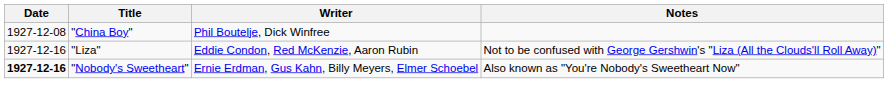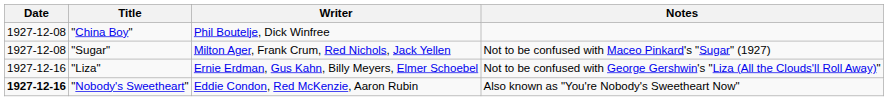 <table class="wikitable" border="1">
 <tr>
 <th>Date</th>
 <th>Title</th>
 <th>Writer</th>
 <th>Notes</th>
 </tr>
 <tr>
 <td>1927-12-08</td>
 <td>"<a href='#'>China Boy</a>"</td>
 <td><a href='#'>Phil Boutelje</a>, Dick Winfree</td>
 <td></td>
 </tr>
 <tr>
+<td>1927-12-08</td>
+<td>"Sugar"</td>
+<td><a href='#'>Milton Ager</a>, Frank Crum, <a href='#'>Red Nichols</a>, <a href='#'>Jack Yellen</a></td>
+<td>Not to be confused with <a href='#'>Maceo Pinkard</a>'s "<a href='#'>Sugar</a>" (1927)</td>
+</tr>
+<tr>
 <td>1927-12-16</td>
 <td>"Liza"</td>
-<td><a href='#'>Eddie Condon</a>, <a href='#'>Red McKenzie</a>, Aaron Rubin</td>
+<td><a href='#'>Ernie Erdman</a>, <a href='#'>Gus Kahn</a>, Billy Meyers, <a href='#'>Elmer Schoebel</a></td>
 <td>Not to be confused with <a href='#'>George Gershwin</a>'s "<a href='#'>Liza (All the Clouds'll Roll Away)</a>"</td>
 </tr>
 <tr>
 <td><strong>1927-12-16</strong></td>
 <td>"<a href='#'>Nobody's Sweetheart</a>"</td>
-<td><a href='#'>Ernie Erdman</a>, <a href='#'>Gus Kahn</a>, Billy Meyers, <a href='#'>Elmer Schoebel</a></td>
+<td><a href='#'>Eddie Condon</a>, <a href='#'>Red McKenzie</a>, Aaron Rubin</td>
 <td>Also known as "You're Nobody's Sweetheart Now"</td>
 </tr>
 </table>
